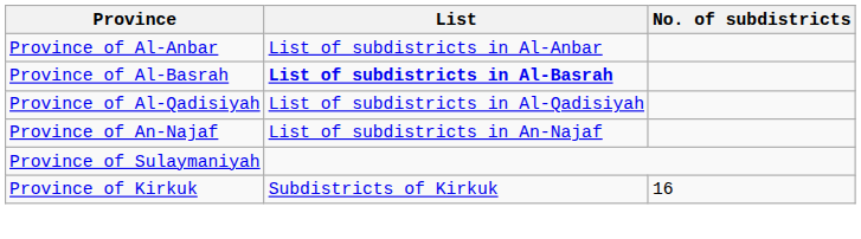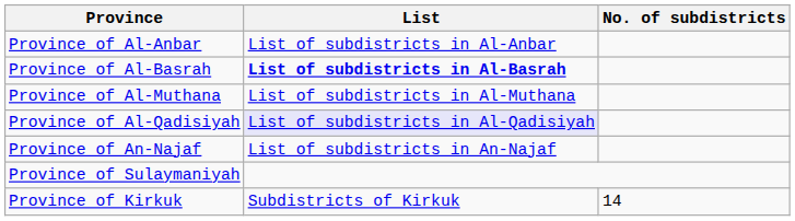 <table class="wikitable">
 <tr>
 <th>Province</th>
 <th>List</th>
 <th>No. of subdistricts</th>
 </tr>
 <tr>
 <td><a href='#'>Province of Al-Anbar</a></td>
 <td><a href='#'>List of subdistricts in Al-Anbar</a></td>
 <td></td>
 </tr>
 <tr>
 <td><a href='#'>Province of Al-Basrah</a></td>
 <td><strong><a href='#'>List of subdistricts in Al-Basrah</a></strong></td>
 <td></td>
 </tr>
 <tr>
+<td><a href='#'>Province of Al-Muthana</a></td>
+<td><a href='#'>List of subdistricts in Al-Muthana</a></td>
+<td></td>
+</tr>
+<tr>
 <td><a href='#'>Province of Al-Qadisiyah</a></td>
-<td><a href='#'>List of subdistricts in Al-Qadisiyah</a></td>
+<td style="background: lavender;"><a href='#'>List of subdistricts in Al-Qadisiyah</a></td>
 <td></td>
 </tr>
 <tr>
 <td><a href='#'>Province of An-Najaf</a></td>
 <td><a href='#'>List of subdistricts in An-Najaf</a></td>
 <td></td>
 </tr>
 <tr>
 <td><a href='#'>Province of Sulaymaniyah</a></td>
 </tr>
 <tr>
 <td><a href='#'>Province of Kirkuk</a></td>
 <td><a href='#'>Subdistricts of Kirkuk</a></td>
-<td>16</td>
+<td>14</td>
 </tr>
 </table>
